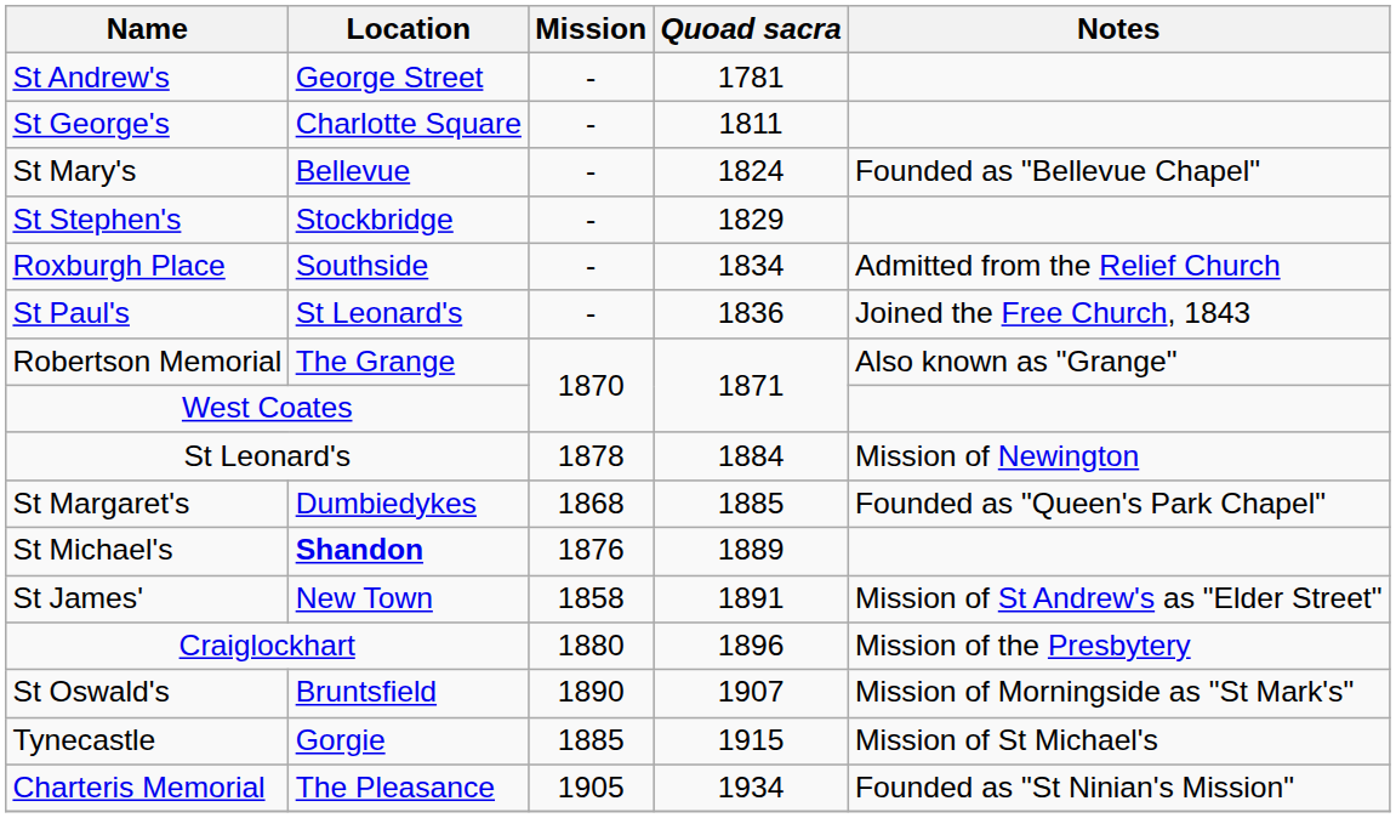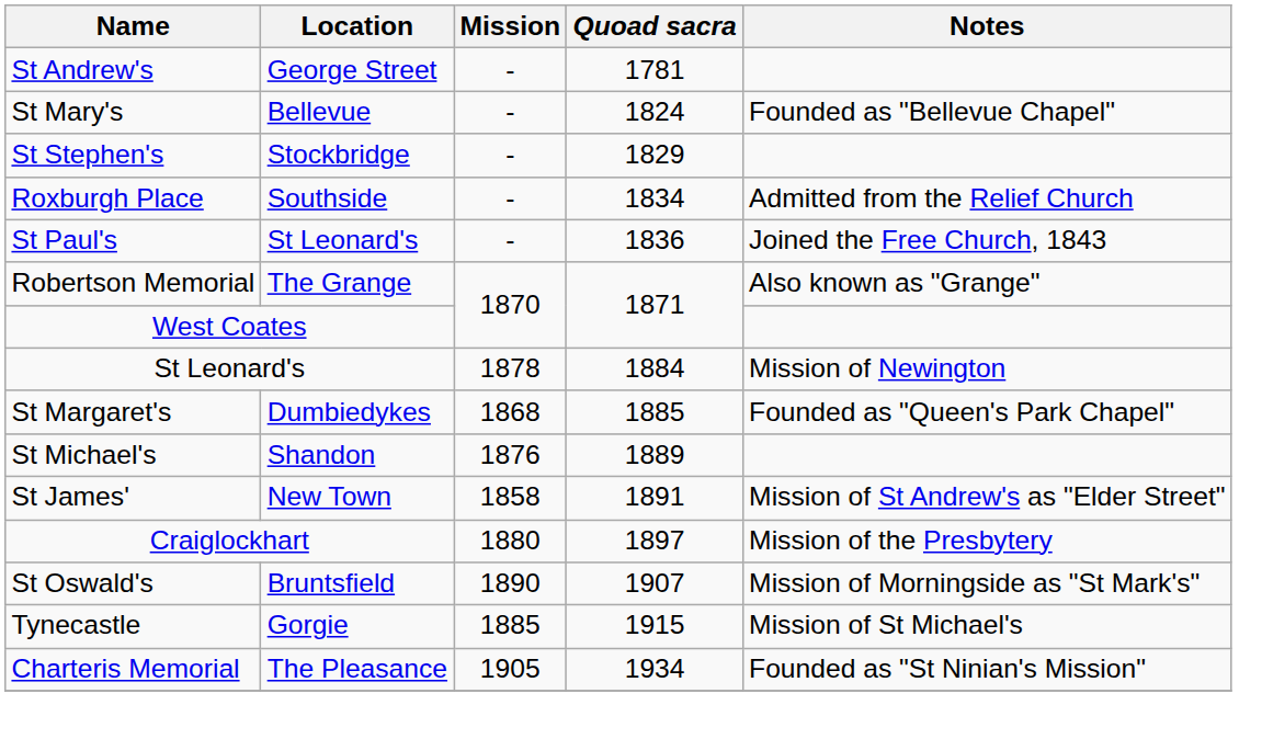 <table class="wikitable">
 <tr>
 <th>Name</th>
 <th>Location</th>
 <th>Mission</th>
 <th><em>Quoad sacra</em></th>
 <th>Notes</th>
 </tr>
 <tr>
 <td><a href='#'>St Andrew's</a></td>
 <td><a href='#'>George Street</a></td>
 <td style="text-align: center;">-</td>
 <td style="text-align: center;">1781</td>
-<td></td>
-</tr>
-<tr>
-<td><a href='#'>St George's</a></td>
-<td><a href='#'>Charlotte Square</a></td>
-<td style="text-align: center;">-</td>
-<td style="text-align: center;">1811</td>
 <td></td>
 </tr>
 <tr>
 <td>St Mary's</td>
 <td><a href='#'>Bellevue</a></td>
 <td style="text-align: center;">-</td>
 <td style="text-align: center;">1824</td>
 <td>Founded as "Bellevue Chapel"</td>
 </tr>
 <tr>
 <td><a href='#'>St Stephen's</a></td>
 <td><a href='#'>Stockbridge</a></td>
 <td style="text-align: center;">-</td>
 <td style="text-align: center;">1829</td>
 <td></td>
 </tr>
 <tr>
 <td><a href='#'>Roxburgh Place</a></td>
 <td><a href='#'>Southside</a></td>
 <td style="text-align: center;">-</td>
 <td style="text-align: center;">1834</td>
 <td>Admitted from the <a href='#'>Relief Church</a></td>
 </tr>
 <tr>
 <td><a href='#'>St Paul's</a></td>
 <td><a href='#'>St Leonard's</a></td>
 <td style="text-align: center;">-</td>
 <td style="text-align: center;">1836</td>
 <td>Joined the <a href='#'>Free Church</a>, 1843</td>
 </tr>
 <tr>
 <td>Robertson Memorial</td>
 <td><a href='#'>The Grange</a></td>
 <td rowspan="2" style="text-align: center;">1870</td>
 <td rowspan="2" style="text-align: center;">1871</td>
 <td>Also known as "Grange"</td>
 </tr>
 <tr>
 <td colspan="2" style="text-align: center;"><a href='#'>West Coates</a></td>
 <td></td>
 </tr>
 <tr>
 <td colspan="2" style="text-align: center;">St Leonard's</td>
 <td style="text-align: center;">1878</td>
 <td style="text-align: center;">1884</td>
 <td>Mission of <a href='#'>Newington</a></td>
 </tr>
 <tr>
 <td>St Margaret's</td>
 <td><a href='#'>Dumbiedykes</a></td>
 <td style="text-align: center;">1868</td>
 <td style="text-align: center;">1885</td>
 <td>Founded as "Queen's Park Chapel"</td>
 </tr>
 <tr>
 <td>St Michael's</td>
-<td><strong><a href='#'>Shandon</a></strong></td>
+<td><a href='#'>Shandon</a></td>
 <td style="text-align: center;">1876</td>
 <td style="text-align: center;">1889</td>
 <td></td>
 </tr>
 <tr>
 <td>St James'</td>
 <td><a href='#'>New Town</a></td>
 <td style="text-align: center;">1858</td>
 <td style="text-align: center;">1891</td>
 <td>Mission of <a href='#'>St Andrew's</a> as "Elder Street"</td>
 </tr>
 <tr>
 <td colspan="2" style="text-align: center;"><a href='#'>Craiglockhart</a></td>
 <td style="text-align: center;">1880</td>
-<td style="text-align: center;">1896</td>
+<td style="text-align: center;">1897</td>
 <td>Mission of the <a href='#'>Presbytery</a></td>
 </tr>
 <tr>
 <td>St Oswald's</td>
 <td><a href='#'>Bruntsfield</a></td>
 <td style="text-align: center;">1890</td>
 <td style="text-align: center;">1907</td>
 <td>Mission of Morningside as "St Mark's"</td>
 </tr>
 <tr>
 <td>Tynecastle</td>
 <td><a href='#'>Gorgie</a></td>
 <td style="text-align: center;">1885</td>
 <td style="text-align: center;">1915</td>
 <td>Mission of St Michael's</td>
 </tr>
 <tr>
 <td><a href='#'>Charteris Memorial</a></td>
 <td><a href='#'>The Pleasance</a></td>
 <td style="text-align: center;">1905</td>
 <td style="text-align: center;">1934</td>
 <td>Founded as "St Ninian's Mission"</td>
 </tr>
 <tr>
 </tr>
 </table>
